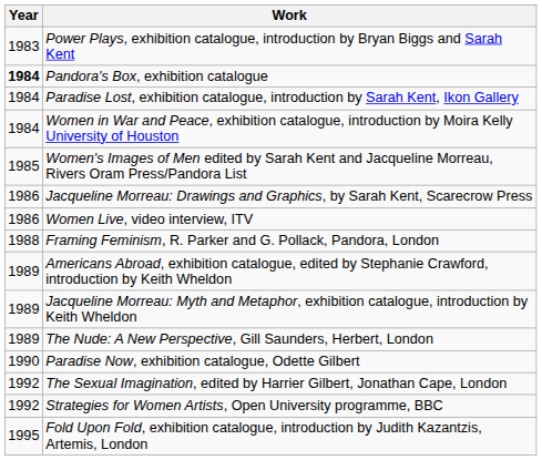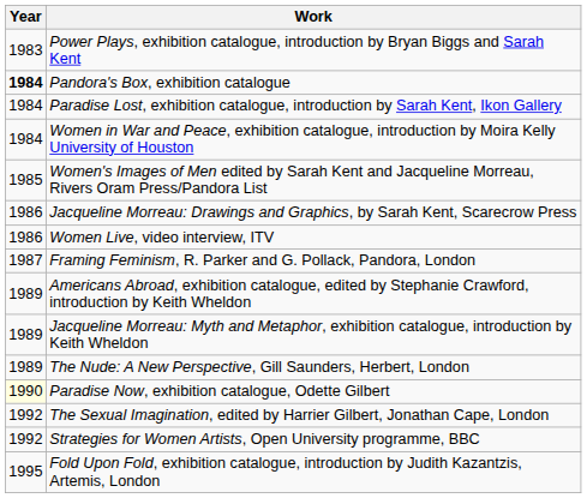 <table class="wikitable">
 <tr>
 <th>Year</th>
 <th>Work</th>
 </tr>
 <tr>
 <td>1983</td>
 <td><em>Power Plays</em>, exhibition catalogue, introduction by Bryan Biggs and <a href='#'>Sarah Kent</a></td>
 </tr>
 <tr>
 <td><strong>1984</strong></td>
 <td><em>Pandora's Box</em>, exhibition catalogue</td>
 </tr>
 <tr>
 <td>1984</td>
 <td><em>Paradise Lost</em>, exhibition catalogue, introduction by <a href='#'>Sarah Kent</a>, <a href='#'>Ikon Gallery</a></td>
 </tr>
 <tr>
 <td>1984</td>
 <td><em>Women in War and Peace</em>, exhibition catalogue, introduction by Moira Kelly <a href='#'>University of Houston</a></td>
 </tr>
 <tr>
 <td>1985</td>
 <td><em>Women's  Images of Men</em> edited by Sarah Kent and Jacqueline Morreau, Rivers Oram Press/Pandora List</td>
 </tr>
 <tr>
 <td>1986</td>
 <td><em>Jacqueline  Morreau: Drawings and Graphics</em>, by Sarah Kent, Scarecrow Press</td>
 </tr>
 <tr>
 <td>1986</td>
 <td><em>Women  Live</em>, video interview, ITV</td>
 </tr>
 <tr>
-<td>1988</td>
+<td>1987</td>
 <td><em>Framing Feminism</em>, R.  Parker and G. Pollack, Pandora, London</td>
 </tr>
 <tr>
 <td>1989</td>
 <td><em>Americans Abroad</em>, exhibition catalogue, edited by Stephanie Crawford, introduction by Keith  Wheldon</td>
 </tr>
 <tr>
 <td>1989</td>
 <td><em>Jacqueline Morreau: Myth and Metaphor</em>, exhibition catalogue, introduction by Keith Wheldon</td>
 </tr>
 <tr>
 <td>1989</td>
 <td><em>The Nude: A New Perspective</em>, Gill  Saunders, Herbert, London</td>
 </tr>
 <tr>
-<td>1990</td>
+<td style="background: lightyellow;">1990</td>
 <td><em>Paradise  Now</em>, exhibition catalogue, Odette Gilbert</td>
 </tr>
 <tr>
 <td>1992</td>
 <td><em>The Sexual Imagination</em>, edited by Harrier  Gilbert, Jonathan Cape, London</td>
 </tr>
 <tr>
 <td>1992</td>
 <td><em>Strategies for Women Artists</em>, Open University programme, BBC</td>
 </tr>
 <tr>
 <td>1995</td>
 <td><em>Fold Upon Fold</em>, exhibition catalogue, introduction by Judith Kazantzis, Artemis, London</td>
 </tr>
 </table>
